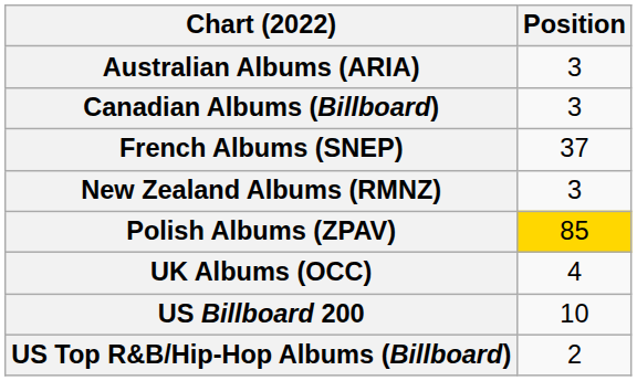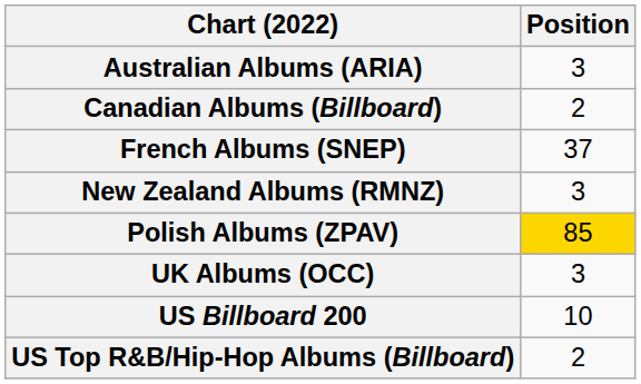 <table class="wikitable sortable plainrowheaders" style="text-align:center">
 <tr>
 <th scope="col">Chart (2022)</th>
 <th scope="col">Position</th>
 </tr>
 <tr>
 <th scope="row">Australian Albums (ARIA)</th>
 <td>3</td>
 </tr>
 <tr>
 <th scope="row">Canadian Albums (<em>Billboard</em>)</th>
-<td>3</td>
+<td>2</td>
 </tr>
 <tr>
 <th scope="row">French Albums (SNEP)</th>
 <td>37</td>
 </tr>
 <tr>
 <th scope="row">New Zealand Albums (RMNZ)</th>
 <td>3</td>
 </tr>
 <tr>
 <th scope="row">Polish Albums (ZPAV)</th>
 <td style="background: gold;">85</td>
 </tr>
 <tr>
 <th scope="row">UK Albums (OCC)</th>
-<td>4</td>
+<td>3</td>
 </tr>
 <tr>
 <th scope="row">US <em>Billboard</em> 200</th>
 <td>10</td>
 </tr>
 <tr>
 <th scope="row">US Top R&B/Hip-Hop Albums (<em>Billboard</em>)</th>
 <td>2</td>
 </tr>
 </table>
